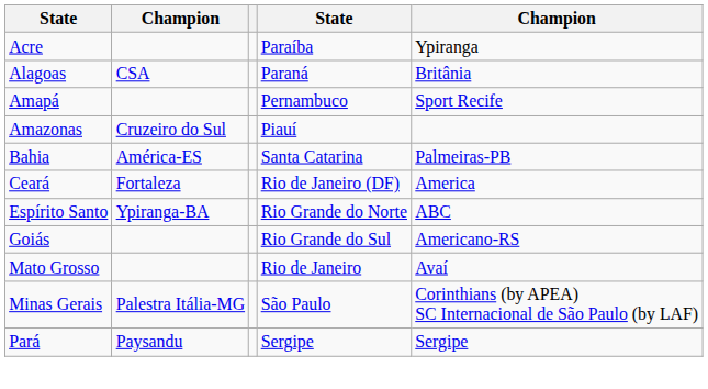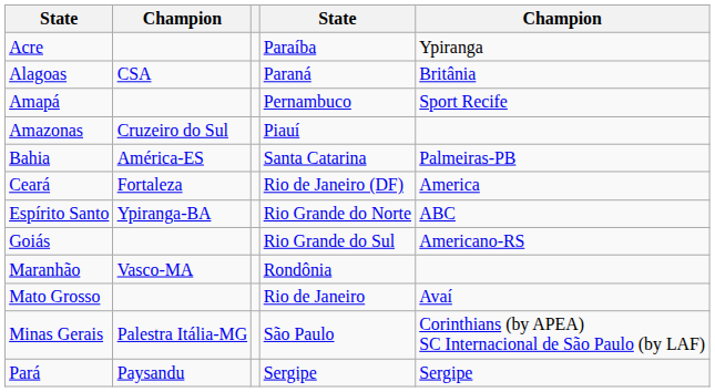 <table class="wikitable">
 <tr>
 <th>State</th>
 <th>Champion</th>
 <th></th>
 <th>State</th>
 <th>Champion</th>
 </tr>
 <tr>
 <td><a href='#'>Acre</a></td>
 <td></td>
 <td></td>
 <td><a href='#'>Paraíba</a></td>
 <td>Ypiranga</td>
 </tr>
 <tr>
 <td><a href='#'>Alagoas</a></td>
 <td><a href='#'>CSA</a></td>
 <td></td>
 <td><a href='#'>Paraná</a></td>
 <td><a href='#'>Britânia</a></td>
 </tr>
 <tr>
 <td><a href='#'>Amapá</a></td>
 <td></td>
 <td></td>
 <td><a href='#'>Pernambuco</a></td>
 <td><a href='#'>Sport Recife</a></td>
 </tr>
 <tr>
 <td><a href='#'>Amazonas</a></td>
 <td><a href='#'>Cruzeiro do Sul</a></td>
 <td></td>
 <td><a href='#'>Piauí</a></td>
 <td></td>
 </tr>
 <tr>
 <td><a href='#'>Bahia</a></td>
 <td><a href='#'>América-ES</a></td>
 <td></td>
 <td><a href='#'>Santa Catarina</a></td>
 <td><a href='#'>Palmeiras-PB</a></td>
 </tr>
 <tr>
 <td><a href='#'>Ceará</a></td>
 <td><a href='#'>Fortaleza</a></td>
 <td></td>
 <td><a href='#'>Rio de Janeiro (DF)</a></td>
 <td><a href='#'>America</a></td>
 </tr>
 <tr>
 <td><a href='#'>Espírito Santo</a></td>
 <td><a href='#'>Ypiranga-BA</a></td>
 <td></td>
 <td><a href='#'>Rio Grande do Norte</a></td>
 <td><a href='#'>ABC</a></td>
 </tr>
 <tr>
 <td><a href='#'>Goiás</a></td>
 <td></td>
 <td></td>
 <td><a href='#'>Rio Grande do Sul</a></td>
 <td><a href='#'>Americano-RS</a></td>
 </tr>
 <tr>
+<td><a href='#'>Maranhão</a></td>
+<td><a href='#'>Vasco-MA</a></td>
+<td></td>
+<td><a href='#'>Rondônia</a></td>
+<td></td>
+</tr>
+<tr>
 <td><a href='#'>Mato Grosso</a></td>
 <td></td>
 <td></td>
 <td><a href='#'>Rio de Janeiro</a></td>
 <td><a href='#'>Avaí</a></td>
 </tr>
 <tr>
 <td><a href='#'>Minas Gerais</a></td>
 <td><a href='#'>Palestra Itália-MG</a></td>
 <td></td>
 <td><a href='#'>São Paulo</a></td>
 <td><a href='#'>Corinthians</a> (by APEA)<br><a href='#'>SC Internacional de São Paulo</a> (by LAF)</td>
 </tr>
 <tr>
 <td><a href='#'>Pará</a></td>
 <td><a href='#'>Paysandu</a></td>
 <td></td>
 <td><a href='#'>Sergipe</a></td>
 <td><a href='#'>Sergipe</a></td>
 </tr>
 </table>
